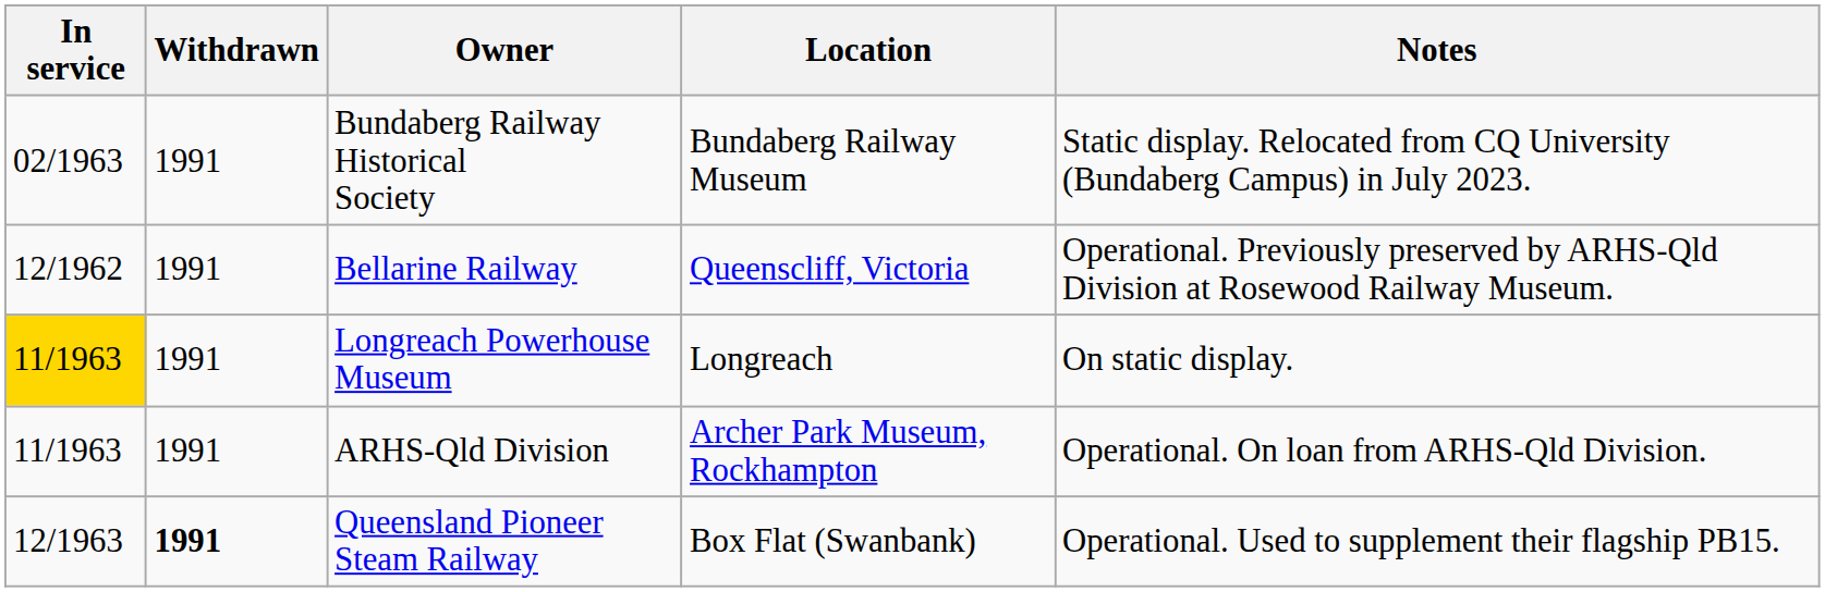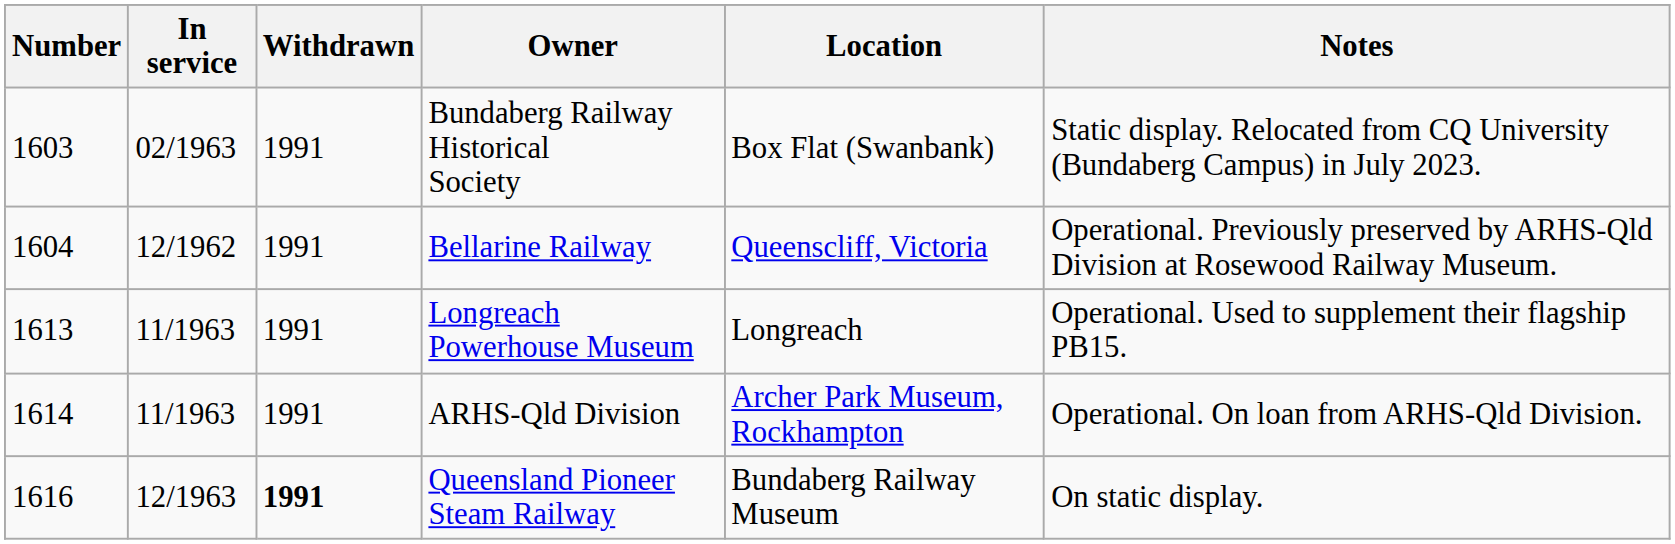 <table class="wikitable sortable">
 <tr>
+<th>Number</th>
 <th>In service</th>
 <th>Withdrawn</th>
 <th>Owner</th>
 <th>Location</th>
 <th>Notes</th>
 </tr>
 <tr>
+<td>1603</td>
 <td>02/1963</td>
 <td>1991</td>
 <td>Bundaberg Railway Historical<br>Society</td>
-<td>Bundaberg Railway Museum</td>
+<td>Box Flat (Swanbank)</td>
 <td>Static  display.  Relocated from CQ University (Bundaberg Campus) in July 2023.</td>
 </tr>
 <tr>
+<td>1604</td>
 <td>12/1962</td>
 <td>1991</td>
 <td><a href='#'>Bellarine Railway</a></td>
 <td><a href='#'>Queenscliff, Victoria</a></td>
 <td>Operational. Previously preserved by ARHS-Qld Division at Rosewood Railway Museum.</td>
 </tr>
 <tr>
-<td style="background: gold;">11/1963</td>
+<td>1613</td>
+<td>11/1963</td>
 <td>1991</td>
 <td><a href='#'>Longreach Powerhouse Museum</a></td>
 <td>Longreach</td>
-<td>On static display.</td>
+<td>Operational. Used to supplement their flagship PB15.</td>
 </tr>
 <tr>
+<td>1614</td>
 <td>11/1963</td>
 <td>1991</td>
 <td>ARHS-Qld Division</td>
 <td><a href='#'>Archer Park Museum, Rockhampton</a></td>
 <td>Operational. On loan from ARHS-Qld Division.</td>
 </tr>
 <tr>
+<td>1616</td>
 <td>12/1963</td>
 <td><strong>1991</strong></td>
 <td><a href='#'>Queensland Pioneer Steam Railway</a></td>
-<td>Box Flat (Swanbank)</td>
-<td>Operational. Used to supplement their flagship PB15.</td>
+<td>Bundaberg Railway Museum</td>
+<td>On static display.</td>
 </tr>
 </table>
